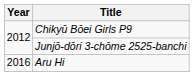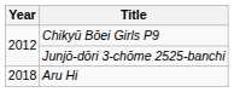 <table class="wikitable">
 <tr>
 <th>Year</th>
 <th>Title</th>
 </tr>
 <tr>
 <td rowspan="2">2012</td>
 <td><em>Chikyū Bōei Girls P9</em></td>
 </tr>
 <tr>
 <td><em>Junjō-dōri 3-chōme 2525-banchi</em></td>
 </tr>
 <tr>
-<td>2016</td>
+<td>2018</td>
 <td><em>Aru Hi</em></td>
 </tr>
 </table>
